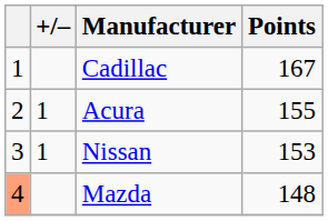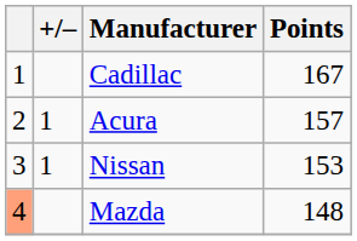 <table class="wikitable" style="font-size: 95%;">
 <tr>
 <th scope="col"></th>
 <th scope="col">+/–</th>
 <th scope="col">Manufacturer</th>
 <th scope="col">Points</th>
 </tr>
 <tr>
 <td align=center>1</td>
 <td align="left"></td>
 <td> <a href='#'>Cadillac</a></td>
 <td align=right>167</td>
 </tr>
 <tr>
 <td align=center>2</td>
 <td align="left"> 1</td>
 <td> <a href='#'>Acura</a></td>
-<td align=right>155</td>
+<td align=right>157</td>
 </tr>
 <tr>
 <td align=center>3</td>
 <td align="left"> 1</td>
 <td> <a href='#'>Nissan</a></td>
 <td align=right>153</td>
 </tr>
 <tr>
 <td align=center style="background: lightsalmon;">4</td>
 <td align="left"></td>
 <td> <a href='#'>Mazda</a></td>
 <td align=right>148</td>
 </tr>
 <tr>
 </tr>
 </table>
